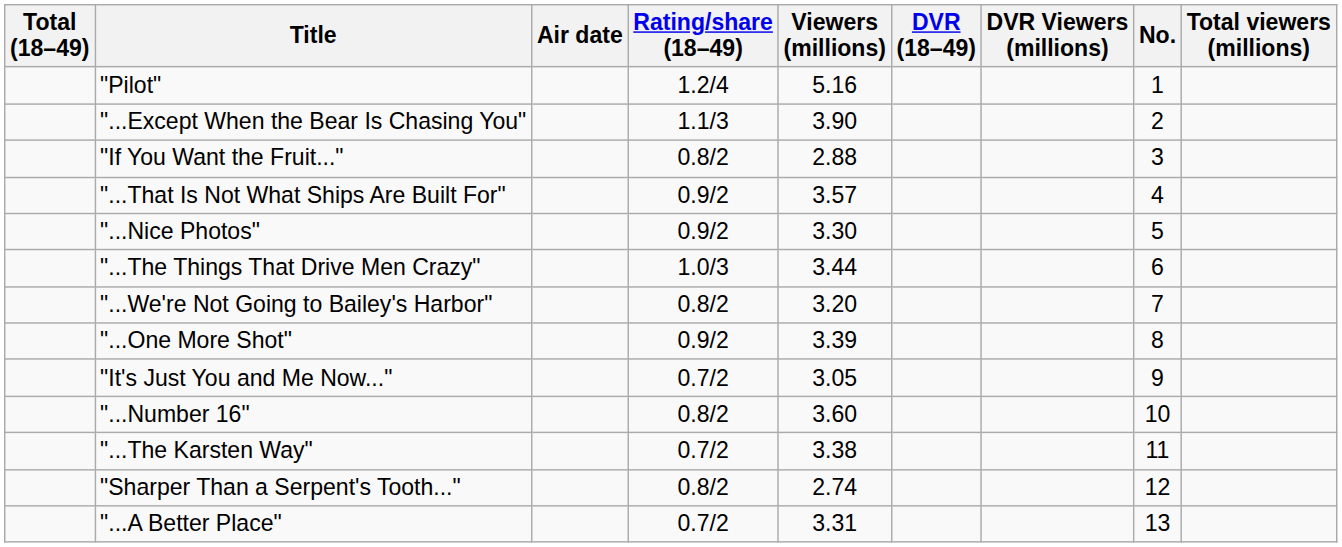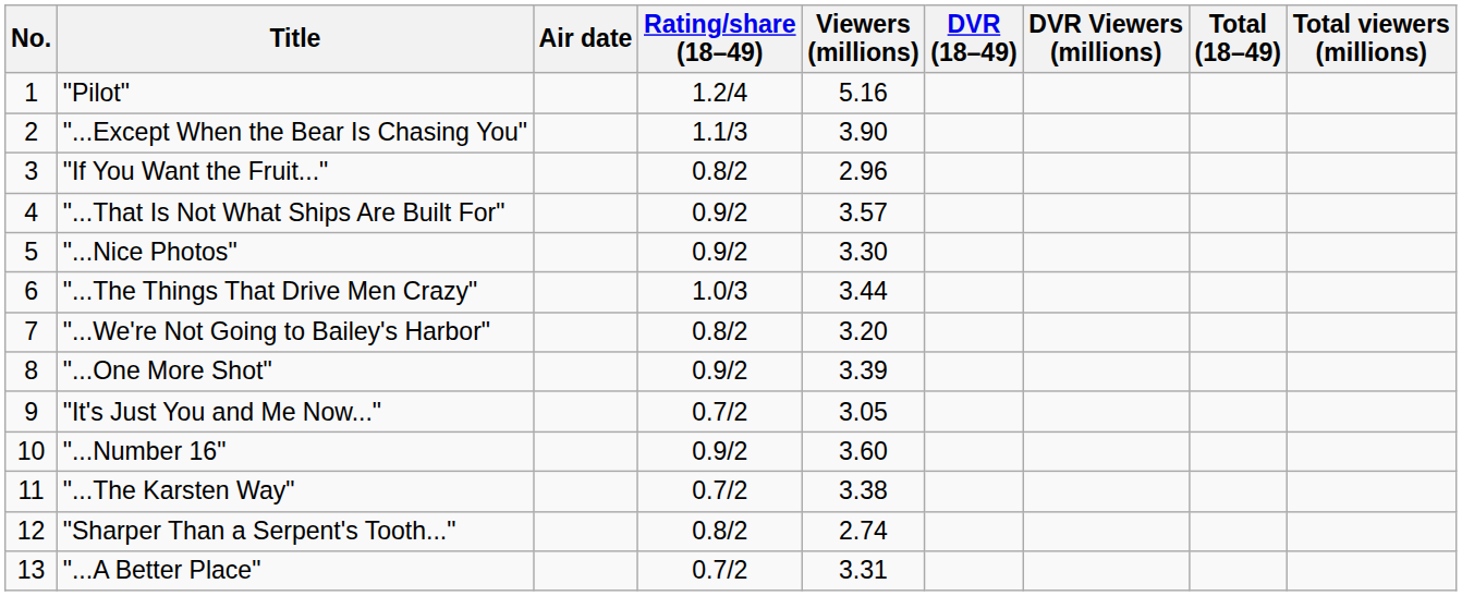 <table class="wikitable sortable">
 <tr>
-<th>Total<br>(18–49)</th>
+<th>No.</th>
 <th>Title</th>
 <th>Air date</th>
 <th><a href='#'>Rating/share</a><br>(18–49)</th>
 <th>Viewers<br>(millions)</th>
 <th><a href='#'>DVR</a><br>(18–49)</th>
 <th>DVR Viewers<br>(millions)</th>
-<th>No.</th>
+<th>Total<br>(18–49)</th>
 <th>Total viewers<br>(millions)</th>
 </tr>
 <tr>
-<td></td>
+<td style="text-align:center;">1</td>
 <td>"Pilot"</td>
 <td></td>
 <td style="text-align:center;">1.2/4</td>
 <td style="text-align:center;">5.16</td>
 <td></td>
 <td></td>
-<td style="text-align:center;">1</td>
+<td></td>
 <td></td>
 </tr>
 <tr>
-<td></td>
+<td style="text-align:center;">2</td>
 <td>"...Except When the Bear Is Chasing You"</td>
 <td></td>
 <td style="text-align:center;">1.1/3</td>
 <td style="text-align:center;">3.90</td>
 <td></td>
 <td></td>
-<td style="text-align:center;">2</td>
+<td></td>
 <td></td>
 </tr>
 <tr>
-<td></td>
+<td style="text-align:center;">3</td>
 <td>"If You Want the Fruit..."</td>
 <td></td>
 <td style="text-align:center">0.8/2</td>
-<td style="text-align:center;">2.88</td>
+<td style="text-align:center;">2.96</td>
 <td></td>
 <td></td>
-<td style="text-align:center;">3</td>
+<td></td>
 <td></td>
 </tr>
 <tr>
-<td></td>
+<td style="text-align:center;">4</td>
 <td>"...That Is Not What Ships Are Built For"</td>
 <td></td>
 <td style="text-align:center">0.9/2</td>
 <td style="text-align:center">3.57</td>
 <td></td>
 <td></td>
-<td style="text-align:center;">4</td>
+<td></td>
 <td></td>
 </tr>
 <tr>
-<td></td>
+<td style="text-align:center;">5</td>
 <td>"...Nice Photos"</td>
 <td></td>
 <td style="text-align:center">0.9/2</td>
 <td style="text-align:center">3.30</td>
 <td></td>
 <td></td>
-<td style="text-align:center;">5</td>
+<td></td>
 <td></td>
 </tr>
 <tr>
-<td></td>
+<td style="text-align:center;">6</td>
 <td>"...The Things That Drive Men Crazy"</td>
 <td></td>
 <td style="text-align:center">1.0/3</td>
 <td style="text-align:center">3.44</td>
 <td></td>
 <td></td>
-<td style="text-align:center;">6</td>
+<td></td>
 <td></td>
 </tr>
 <tr>
-<td></td>
+<td style="text-align:center;">7</td>
 <td>"...We're Not Going to Bailey's Harbor"</td>
 <td></td>
 <td style="text-align:center">0.8/2</td>
 <td style="text-align:center">3.20</td>
 <td></td>
 <td></td>
-<td style="text-align:center;">7</td>
+<td></td>
 <td></td>
 </tr>
 <tr>
-<td></td>
+<td style="text-align:center;">8</td>
 <td>"...One More Shot"</td>
 <td></td>
 <td style="text-align:center">0.9/2</td>
 <td style="text-align:center">3.39</td>
 <td></td>
 <td></td>
-<td style="text-align:center;">8</td>
+<td></td>
 <td></td>
 </tr>
 <tr>
-<td></td>
+<td style="text-align:center;">9</td>
 <td>"It's Just You and Me Now..."</td>
 <td></td>
 <td style="text-align:center">0.7/2</td>
 <td style="text-align:center">3.05</td>
 <td></td>
 <td></td>
-<td style="text-align:center;">9</td>
+<td></td>
 <td></td>
 </tr>
 <tr>
-<td></td>
+<td style="text-align:center;">10</td>
 <td>"...Number 16"</td>
 <td></td>
-<td style="text-align:center">0.8/2</td>
+<td style="text-align:center">0.9/2</td>
 <td style="text-align:center">3.60</td>
 <td></td>
 <td></td>
-<td style="text-align:center;">10</td>
+<td></td>
 <td></td>
 </tr>
 <tr>
-<td></td>
+<td style="text-align:center;">11</td>
 <td>"...The Karsten Way"</td>
 <td></td>
 <td style="text-align:center">0.7/2</td>
 <td style="text-align:center">3.38</td>
 <td></td>
 <td></td>
-<td style="text-align:center;">11</td>
+<td></td>
 <td></td>
 </tr>
 <tr>
-<td></td>
+<td style="text-align:center;">12</td>
 <td>"Sharper Than a Serpent's Tooth..."</td>
 <td></td>
 <td style="text-align:center">0.8/2</td>
 <td style="text-align:center">2.74</td>
 <td></td>
 <td></td>
-<td style="text-align:center;">12</td>
+<td></td>
 <td></td>
 </tr>
 <tr>
-<td></td>
+<td style="text-align:center;">13</td>
 <td>"...A Better Place"</td>
 <td></td>
 <td style="text-align:center">0.7/2</td>
 <td style="text-align:center">3.31</td>
 <td></td>
 <td></td>
-<td style="text-align:center;">13</td>
+<td></td>
 <td></td>
 </tr>
 </table>
